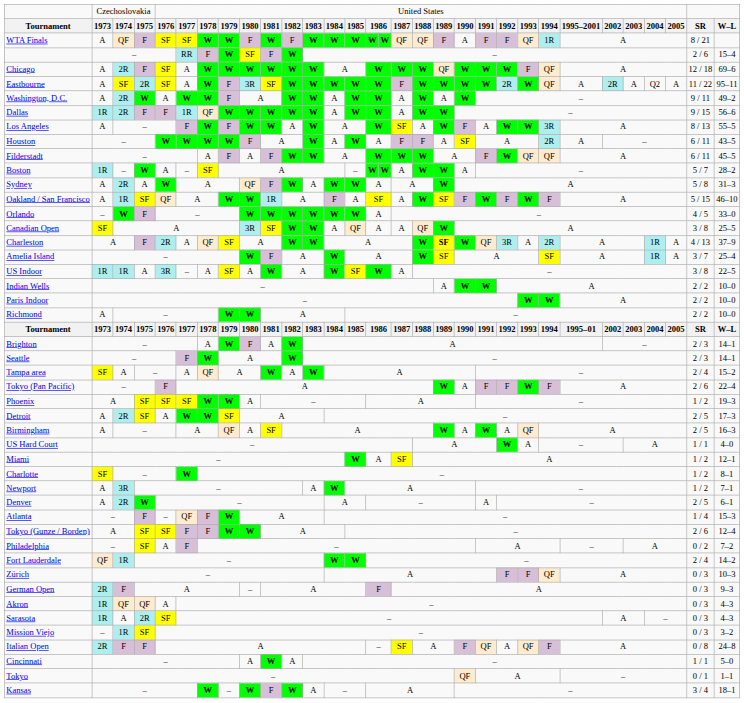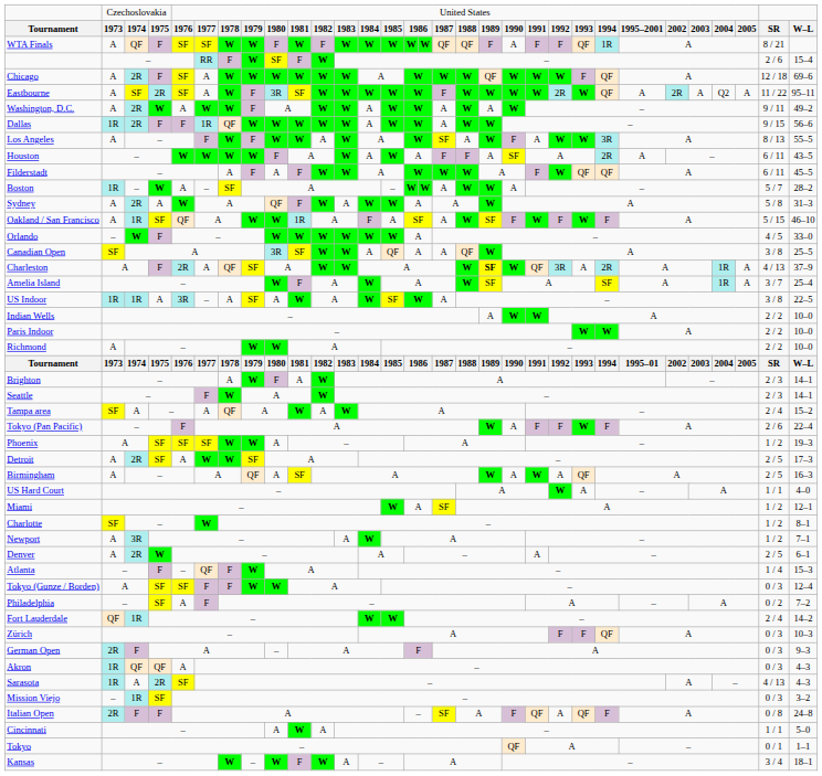 <table class=wikitable style=text-align:center;font-size:82%>
 <tr>
 <td></td>
 <td colspan=3>Czechoslovakia</td>
 <td colspan=25>United States</td>
 <td colspan=2></td>
 </tr>
 <tr>
 <th>Tournament</th>
 <th>1973</th>
 <th>1974</th>
 <th>1975</th>
 <th>1976</th>
 <th>1977</th>
 <th>1978</th>
 <th>1979</th>
 <th>1980</th>
 <th>1981</th>
 <th>1982</th>
 <th>1983</th>
 <th>1984</th>
 <th>1985</th>
 <th colspan=2>1986</th>
 <th>1987</th>
 <th>1988</th>
 <th>1989</th>
 <th>1990</th>
 <th>1991</th>
 <th>1992</th>
 <th>1993</th>
 <th>1994</th>
 <th>1995–2001</th>
 <th>2002</th>
 <th>2003</th>
 <th>2004</th>
 <th>2005</th>
 <th>SR</th>
 <th>W–L</th>
 </tr>
 <tr>
 <td align=left><a href='#'>WTA Finals</a></td>
 <td>A</td>
 <td bgcolor=ffebcd>QF</td>
 <td bgcolor=thistle>F</td>
 <td bgcolor=yellow>SF</td>
 <td bgcolor=yellow>SF</td>
 <td bgcolor=lime><strong>W</strong></td>
 <td bgcolor=lime><strong>W</strong></td>
 <td bgcolor=thistle>F</td>
 <td bgcolor=lime><strong>W</strong></td>
 <td bgcolor=thistle>F</td>
 <td bgcolor=lime><strong>W</strong></td>
 <td bgcolor=lime><strong>W</strong></td>
 <td bgcolor=lime><strong>W</strong></td>
 <td bgcolor=lime><strong>W</strong></td>
 <td bgcolor=lime><strong>W</strong></td>
 <td bgcolor=ffebcd>QF</td>
 <td bgcolor=ffebcd>QF</td>
 <td bgcolor=thistle>F</td>
 <td>A</td>
 <td bgcolor=thistle>F</td>
 <td bgcolor=thistle>F</td>
 <td bgcolor=ffebcd>QF</td>
 <td bgcolor=afeeee>1R</td>
 <td colspan=5>A</td>
 <td>8 / 21</td>
 <td></td>
 </tr>
 <tr>
 <td align=left></td>
 <td colspan=4>–</td>
 <td bgcolor=afeeee>RR</td>
 <td bgcolor=thistle>F</td>
 <td bgcolor=lime><strong>W</strong></td>
 <td bgcolor=yellow>SF</td>
 <td bgcolor=thistle>F</td>
 <td bgcolor=lime><strong>W</strong></td>
 <td colspan=18>–</td>
 <td>2 / 6</td>
 <td>15–4</td>
 </tr>
 <tr>
 <td align=left><a href='#'>Chicago</a></td>
 <td>A</td>
 <td bgcolor=afeeee>2R</td>
 <td bgcolor=thistle>F</td>
 <td bgcolor=yellow>SF</td>
 <td>A</td>
 <td bgcolor=lime><strong>W</strong></td>
 <td bgcolor=lime><strong>W</strong></td>
 <td bgcolor=lime><strong>W</strong></td>
 <td bgcolor=lime><strong>W</strong></td>
 <td bgcolor=lime><strong>W</strong></td>
 <td bgcolor=lime><strong>W</strong></td>
 <td colspan=2>A</td>
 <td colspan=2 bgcolor=lime><strong>W</strong></td>
 <td bgcolor=lime><strong>W</strong></td>
 <td bgcolor=lime><strong>W</strong></td>
 <td bgcolor=ffebcd>QF</td>
 <td bgcolor=lime><strong>W</strong></td>
 <td bgcolor=lime><strong>W</strong></td>
 <td bgcolor=lime><strong>W</strong></td>
 <td bgcolor=thistle>F</td>
 <td bgcolor=ffebcd>QF</td>
 <td colspan=5>A</td>
 <td>12 / 18</td>
 <td>69–6</td>
 </tr>
 <tr>
 <td align=left><a href='#'>Eastbourne</a></td>
 <td>A</td>
 <td bgcolor=yellow>SF</td>
 <td bgcolor=afeeee>2R</td>
 <td bgcolor=yellow>SF</td>
 <td>A</td>
 <td bgcolor=lime><strong>W</strong></td>
 <td bgcolor=thistle>F</td>
 <td bgcolor=afeeee>3R</td>
 <td bgcolor=yellow>SF</td>
 <td bgcolor=lime><strong>W</strong></td>
 <td bgcolor=lime><strong>W</strong></td>
 <td bgcolor=lime><strong>W</strong></td>
 <td bgcolor=lime><strong>W</strong></td>
 <td colspan=2 bgcolor=lime><strong>W</strong></td>
 <td bgcolor=thistle>F</td>
 <td bgcolor=lime><strong>W</strong></td>
 <td bgcolor=lime><strong>W</strong></td>
 <td bgcolor=lime><strong>W</strong></td>
 <td bgcolor=lime><strong>W</strong></td>
 <td bgcolor=afeeee>2R</td>
 <td bgcolor=lime><strong>W</strong></td>
 <td bgcolor=ffebcd>QF</td>
 <td>A</td>
 <td bgcolor=afeeee>2R</td>
 <td>A</td>
 <td>Q2</td>
 <td>A</td>
 <td>11 / 22</td>
 <td>95–11</td>
 </tr>
 <tr>
 <td align=left><a href='#'>Washington, D.C.</a></td>
 <td>A</td>
 <td bgcolor=afeeee>2R</td>
 <td bgcolor=lime><strong>W</strong></td>
 <td>A</td>
 <td bgcolor=lime><strong>W</strong></td>
 <td bgcolor=lime><strong>W</strong></td>
 <td bgcolor=thistle>F</td>
 <td colspan=2>A</td>
 <td bgcolor=lime><strong>W</strong></td>
 <td bgcolor=lime><strong>W</strong></td>
 <td>A</td>
 <td bgcolor=lime><strong>W</strong></td>
 <td colspan=2 bgcolor=lime><strong>W</strong></td>
 <td>A</td>
 <td bgcolor=lime><strong>W</strong></td>
 <td>A</td>
 <td bgcolor=lime><strong>W</strong></td>
 <td colspan=9>–</td>
 <td>9 / 11</td>
 <td>49–2</td>
 </tr>
 <tr>
 <td align=left><a href='#'>Dallas</a></td>
 <td bgcolor=afeeee>1R</td>
 <td bgcolor=afeeee>2R</td>
 <td bgcolor=thistle>F</td>
 <td bgcolor=thistle>F</td>
 <td bgcolor=afeeee>1R</td>
 <td bgcolor=ffebcd>QF</td>
 <td bgcolor=lime><strong>W</strong></td>
 <td bgcolor=lime><strong>W</strong></td>
 <td bgcolor=lime><strong>W</strong></td>
 <td bgcolor=lime><strong>W</strong></td>
 <td bgcolor=lime><strong>W</strong></td>
 <td>A</td>
 <td bgcolor=lime><strong>W</strong></td>
 <td colspan=2 bgcolor=lime><strong>W</strong></td>
 <td>A</td>
 <td bgcolor=lime><strong>W</strong></td>
 <td bgcolor=lime><strong>W</strong></td>
 <td colspan=10>–</td>
 <td>9 / 15</td>
 <td>56–6</td>
 </tr>
 <tr>
 <td align=left><a href='#'>Los Angeles</a></td>
 <td>A</td>
 <td colspan=3>–</td>
 <td bgcolor=thistle>F</td>
 <td bgcolor=lime><strong>W</strong></td>
 <td bgcolor=thistle>F</td>
 <td bgcolor=lime><strong>W</strong></td>
 <td bgcolor=lime><strong>W</strong></td>
 <td>A</td>
 <td bgcolor=lime><strong>W</strong></td>
 <td colspan=2>A</td>
 <td colspan=2 bgcolor=lime><strong>W</strong></td>
 <td bgcolor=yellow>SF</td>
 <td>A</td>
 <td bgcolor=lime><strong>W</strong></td>
 <td bgcolor=thistle>F</td>
 <td>A</td>
 <td bgcolor=lime><strong>W</strong></td>
 <td bgcolor=lime><strong>W</strong></td>
 <td bgcolor=afeeee>3R</td>
 <td colspan=5>A</td>
 <td>8 / 13</td>
 <td>55–5</td>
 </tr>
 <tr>
 <td align=left><a href='#'>Houston</a></td>
 <td colspan=3>–</td>
 <td bgcolor=lime><strong>W</strong></td>
 <td bgcolor=lime><strong>W</strong></td>
 <td bgcolor=lime><strong>W</strong></td>
 <td bgcolor=lime><strong>W</strong></td>
 <td bgcolor=thistle>F</td>
 <td colspan=2>A</td>
 <td bgcolor=lime><strong>W</strong></td>
 <td>A</td>
 <td bgcolor=lime><strong>W</strong></td>
 <td colspan=2>A</td>
 <td bgcolor=thistle>F</td>
 <td bgcolor=thistle>F</td>
 <td>A</td>
 <td bgcolor=yellow>SF</td>
 <td colspan=3>A</td>
 <td bgcolor=afeeee>2R</td>
 <td>A</td>
 <td colspan=4>–</td>
 <td>6 / 11</td>
 <td>43–5</td>
 </tr>
 <tr>
 <td align=left><a href='#'>Filderstadt</a></td>
 <td colspan=5>–</td>
 <td>A</td>
 <td bgcolor=thistle>F</td>
 <td>A</td>
 <td bgcolor=thistle>F</td>
 <td bgcolor=lime><strong>W</strong></td>
 <td bgcolor=lime><strong>W</strong></td>
 <td colspan=2>A</td>
 <td colspan=2 bgcolor=lime><strong>W</strong></td>
 <td bgcolor=lime><strong>W</strong></td>
 <td bgcolor=lime><strong>W</strong></td>
 <td colspan=2>A</td>
 <td bgcolor=thistle>F</td>
 <td bgcolor=lime><strong>W</strong></td>
 <td bgcolor=ffebcd>QF</td>
 <td bgcolor=ffebcd>QF</td>
 <td colspan=5>A</td>
 <td>6 / 11</td>
 <td>45–5</td>
 </tr>
 <tr>
 <td align=left><a href='#'>Boston</a></td>
 <td bgcolor=afeeee>1R</td>
 <td>–</td>
 <td bgcolor=lime><strong>W</strong></td>
 <td>A</td>
 <td>–</td>
 <td bgcolor=yellow>SF</td>
 <td colspan=6>A</td>
 <td>–</td>
 <td bgcolor=lime><strong>W</strong></td>
 <td bgcolor=lime><strong>W</strong></td>
 <td>A</td>
 <td bgcolor=lime><strong>W</strong></td>
 <td bgcolor=lime><strong>W</strong></td>
 <td>A</td>
 <td colspan=9>–</td>
 <td>5 / 7</td>
 <td>28–2</td>
 </tr>
 <tr>
 <td align=left><a href='#'>Sydney</a></td>
 <td>A</td>
 <td bgcolor=afeeee>2R</td>
 <td>A</td>
 <td bgcolor=lime><strong>W</strong></td>
 <td colspan=3>A</td>
 <td bgcolor=ffebcd>QF</td>
 <td bgcolor=thistle>F</td>
 <td bgcolor=lime><strong>W</strong></td>
 <td>A</td>
 <td bgcolor=lime><strong>W</strong></td>
 <td bgcolor=lime><strong>W</strong></td>
 <td colspan=2>A</td>
 <td colspan=2>A</td>
 <td bgcolor=lime><strong>W</strong></td>
 <td colspan=10>A</td>
 <td>5 / 8</td>
 <td>31–3</td>
 </tr>
 <tr>
 <td align=left><a href='#'>Oakland / San Francisco</a></td>
 <td>A</td>
 <td bgcolor=afeeee>1R</td>
 <td bgcolor=yellow>SF</td>
 <td bgcolor=ffebcd>QF</td>
 <td colspan=2>A</td>
 <td bgcolor=lime><strong>W</strong></td>
 <td bgcolor=lime><strong>W</strong></td>
 <td bgcolor=afeeee>1R</td>
 <td colspan=2>A</td>
 <td bgcolor=thistle>F</td>
 <td>A</td>
 <td colspan=2 bgcolor=yellow>SF</td>
 <td>A</td>
 <td bgcolor=lime><strong>W</strong></td>
 <td bgcolor=yellow>SF</td>
 <td bgcolor=thistle>F</td>
 <td bgcolor=lime><strong>W</strong></td>
 <td bgcolor=thistle>F</td>
 <td bgcolor=lime><strong>W</strong></td>
 <td bgcolor=thistle>F</td>
 <td colspan=5>A</td>
 <td>5 / 15</td>
 <td>46–10</td>
 </tr>
 <tr>
 <td align=left><a href='#'>Orlando</a></td>
 <td>–</td>
 <td bgcolor=lime><strong>W</strong></td>
 <td bgcolor=thistle>F</td>
 <td colspan=4>–</td>
 <td bgcolor=lime><strong>W</strong></td>
 <td bgcolor=lime><strong>W</strong></td>
 <td bgcolor=lime><strong>W</strong></td>
 <td bgcolor=lime><strong>W</strong></td>
 <td bgcolor=lime><strong>W</strong></td>
 <td bgcolor=lime><strong>W</strong></td>
 <td colspan=2>A</td>
 <td colspan=13>–</td>
 <td>4 / 5</td>
 <td>33–0</td>
 </tr>
 <tr>
 <td align=left><a href='#'>Canadian Open</a></td>
 <td bgcolor=yellow>SF</td>
 <td colspan=6>A</td>
 <td bgcolor=afeeee>3R</td>
 <td bgcolor=yellow>SF</td>
 <td bgcolor=lime><strong>W</strong></td>
 <td bgcolor=lime><strong>W</strong></td>
 <td>A</td>
 <td bgcolor=ffebcd>QF</td>
 <td colspan=2>A</td>
 <td>A</td>
 <td bgcolor=ffebcd>QF</td>
 <td bgcolor=lime><strong>W</strong></td>
 <td colspan=10>A</td>
 <td>3 / 8</td>
 <td>25–5</td>
 </tr>
 <tr>
 <td align=left><a href='#'>Charleston</a></td>
 <td colspan=2>A</td>
 <td bgcolor=thistle>F</td>
 <td bgcolor=afeeee>2R</td>
 <td>A</td>
 <td bgcolor=ffebcd>QF</td>
 <td bgcolor=yellow>SF</td>
 <td colspan=2>A</td>
 <td bgcolor=lime><strong>W</strong></td>
 <td bgcolor=lime><strong>W</strong></td>
 <td colspan=5>A</td>
 <td bgcolor=lime><strong>W</strong></td>
 <td bgcolor=yellow><strong>SF</strong></td>
 <td bgcolor=lime><strong>W</strong></td>
 <td bgcolor=ffebcd>QF</td>
 <td bgcolor=afeeee>3R</td>
 <td>A</td>
 <td bgcolor=afeeee>2R</td>
 <td colspan=3>A</td>
 <td bgcolor=afeeee>1R</td>
 <td>A</td>
 <td>4 / 13</td>
 <td>37–9</td>
 </tr>
 <tr>
 <td align=left><a href='#'>Amelia Island</a></td>
 <td colspan=7>–</td>
 <td bgcolor=lime><strong>W</strong></td>
 <td bgcolor=thistle>F</td>
 <td colspan=2>A</td>
 <td bgcolor=lime><strong>W</strong></td>
 <td colspan=4>A</td>
 <td bgcolor=lime><strong>W</strong></td>
 <td bgcolor=yellow>SF</td>
 <td colspan=4>A</td>
 <td bgcolor=yellow>SF</td>
 <td colspan=3>A</td>
 <td bgcolor=afeeee>1R</td>
 <td>A</td>
 <td>3 / 7</td>
 <td>25–4</td>
 </tr>
 <tr>
 <td align=left><a href='#'>US Indoor</a></td>
 <td bgcolor=afeeee>1R</td>
 <td bgcolor=afeeee>1R</td>
 <td>A</td>
 <td bgcolor=afeeee>3R</td>
 <td>–</td>
 <td>A</td>
 <td bgcolor=yellow>SF</td>
 <td>A</td>
 <td bgcolor=lime><strong>W</strong></td>
 <td colspan=2>A</td>
 <td bgcolor=lime><strong>W</strong></td>
 <td bgcolor=yellow>SF</td>
 <td colspan=2 bgcolor=lime><strong>W</strong></td>
 <td>A</td>
 <td colspan=12>–</td>
 <td>3 / 8</td>
 <td>22–5</td>
 </tr>
 <tr>
 <td align=left><a href='#'>Indian Wells</a></td>
 <td colspan=17>–</td>
 <td>A</td>
 <td bgcolor=lime><strong>W</strong></td>
 <td bgcolor=lime><strong>W</strong></td>
 <td colspan=8>A</td>
 <td>2 / 2</td>
 <td>10–0</td>
 </tr>
 <tr>
 <td align=left><a href='#'>Paris Indoor</a></td>
 <td colspan=21>–</td>
 <td bgcolor=lime><strong>W</strong></td>
 <td bgcolor=lime><strong>W</strong></td>
 <td colspan=5>A</td>
 <td>2 / 2</td>
 <td>10–0</td>
 </tr>
 <tr>
 <td align=left><a href='#'>Richmond</a></td>
 <td>A</td>
 <td colspan=5>–</td>
 <td bgcolor=lime><strong>W</strong></td>
 <td bgcolor=lime><strong>W</strong></td>
 <td colspan=4>A</td>
 <td colspan=16>–</td>
 <td>2 / 2</td>
 <td>10–0</td>
 </tr>
 <tr>
 <th>Tournament</th>
 <th>1973</th>
 <th>1974</th>
 <th>1975</th>
 <th>1976</th>
 <th>1977</th>
 <th>1978</th>
 <th>1979</th>
 <th>1980</th>
 <th>1981</th>
 <th>1982</th>
 <th>1983</th>
 <th>1984</th>
 <th>1985</th>
 <th colspan=2>1986</th>
 <th>1987</th>
 <th>1988</th>
 <th>1989</th>
 <th>1990</th>
 <th>1991</th>
 <th>1992</th>
 <th>1993</th>
 <th>1994</th>
 <th>1995–01</th>
 <th>2002</th>
 <th>2003</th>
 <th>2004</th>
 <th>2005</th>
 <th>SR</th>
 <th>W–L</th>
 </tr>
 <tr>
 <td align=left><a href='#'>Brighton</a></td>
 <td colspan=5>–</td>
 <td>A</td>
 <td bgcolor=lime><strong>W</strong></td>
 <td bgcolor=thistle>F</td>
 <td>A</td>
 <td bgcolor=lime><strong>W</strong></td>
 <td colspan=14>A</td>
 <td colspan=4>–</td>
 <td>2 / 3</td>
 <td>14–1</td>
 </tr>
 <tr>
 <td align=left><a href='#'>Seattle</a></td>
 <td colspan=4>–</td>
 <td bgcolor=thistle>F</td>
 <td bgcolor=lime><strong>W</strong></td>
 <td colspan=3>A</td>
 <td bgcolor=lime><strong>W</strong></td>
 <td colspan=18>–</td>
 <td>2 / 3</td>
 <td>14–1</td>
 </tr>
 <tr>
 <td align=left><a href='#'>Tampa area</a></td>
 <td bgcolor=yellow>SF</td>
 <td>A</td>
 <td colspan=2>–</td>
 <td>A</td>
 <td bgcolor=ffebcd>QF</td>
 <td colspan=2>A</td>
 <td bgcolor=lime><strong>W</strong></td>
 <td>A</td>
 <td bgcolor=lime><strong>W</strong></td>
 <td colspan=8>A</td>
 <td colspan=9>–</td>
 <td>2 / 4</td>
 <td>15–2</td>
 </tr>
 <tr>
 <td align=left><a href='#'>Tokyo (Pan Pacific)</a></td>
 <td colspan=3>–</td>
 <td bgcolor=thistle>F</td>
 <td colspan=13>A</td>
 <td bgcolor=lime><strong>W</strong></td>
 <td>A</td>
 <td bgcolor=thistle>F</td>
 <td bgcolor=thistle>F</td>
 <td bgcolor=lime><strong>W</strong></td>
 <td bgcolor=thistle>F</td>
 <td colspan=5>A</td>
 <td>2 / 6</td>
 <td>22–4</td>
 </tr>
 <tr>
 <td align=left><a href='#'>Phoenix</a></td>
 <td colspan=2>A</td>
 <td bgcolor=yellow>SF</td>
 <td bgcolor=yellow>SF</td>
 <td bgcolor=yellow>SF</td>
 <td bgcolor=lime><strong>W</strong></td>
 <td bgcolor=lime><strong>W</strong></td>
 <td>A</td>
 <td colspan=5>–</td>
 <td colspan=6>A</td>
 <td colspan=9>–</td>
 <td>1 / 2</td>
 <td>19–3</td>
 </tr>
 <tr>
 <td align=left><a href='#'>Detroit</a></td>
 <td>A</td>
 <td bgcolor=afeeee>2R</td>
 <td bgcolor=yellow>SF</td>
 <td>A</td>
 <td bgcolor=lime><strong>W</strong></td>
 <td bgcolor=lime><strong>W</strong></td>
 <td bgcolor=yellow>SF</td>
 <td colspan=4>A</td>
 <td colspan=17>–</td>
 <td>2 / 5</td>
 <td>17–3</td>
 </tr>
 <tr>
 <td align=left><a href='#'>Birmingham</a></td>
 <td>A</td>
 <td colspan=3>–</td>
 <td colspan=2>A</td>
 <td bgcolor=ffebcd>QF</td>
 <td>A</td>
 <td bgcolor=yellow>SF</td>
 <td colspan=8>A</td>
 <td bgcolor=lime><strong>W</strong></td>
 <td>A</td>
 <td bgcolor=lime><strong>W</strong></td>
 <td>A</td>
 <td bgcolor=ffebcd>QF</td>
 <td colspan=6>A</td>
 <td>2 / 5</td>
 <td>16–3</td>
 </tr>
 <tr>
 <td align=left><a href='#'>US Hard Court</a></td>
 <td colspan=16>–</td>
 <td colspan=4>A</td>
 <td bgcolor=lime><strong>W</strong></td>
 <td>A</td>
 <td colspan=3>–</td>
 <td colspan=3>A</td>
 <td>1 / 1</td>
 <td>4–0</td>
 </tr>
 <tr>
 <td align=left><a href='#'>Miami</a></td>
 <td colspan=12>–</td>
 <td bgcolor=lime><strong>W</strong></td>
 <td colspan=2>A</td>
 <td bgcolor=yellow>SF</td>
 <td colspan=12>A</td>
 <td>1 / 2</td>
 <td>12–1</td>
 </tr>
 <tr>
 <td align=left><a href='#'>Charlotte</a></td>
 <td bgcolor=yellow>SF</td>
 <td colspan=3>–</td>
 <td bgcolor=lime><strong>W</strong></td>
 <td colspan=23>–</td>
 <td>1 / 2</td>
 <td>8–1</td>
 </tr>
 <tr>
 <td align=left><a href='#'>Newport</a></td>
 <td>A</td>
 <td bgcolor=afeeee>3R</td>
 <td colspan=8>–</td>
 <td>A</td>
 <td bgcolor=lime><strong>W</strong></td>
 <td colspan=7>A</td>
 <td colspan=9>–</td>
 <td>1 / 2</td>
 <td>7–1</td>
 </tr>
 <tr>
 <td align=left><a href='#'>Denver</a></td>
 <td>A</td>
 <td bgcolor=afeeee>2R</td>
 <td bgcolor=lime><strong>W</strong></td>
 <td colspan=8>–</td>
 <td colspan=2>A</td>
 <td colspan=6>–</td>
 <td>A</td>
 <td colspan=8>–</td>
 <td>2 / 5</td>
 <td>6–1</td>
 </tr>
 <tr>
 <td align=left><a href='#'>Atlanta</a></td>
 <td colspan=2>–</td>
 <td bgcolor=thistle>F</td>
 <td>–</td>
 <td bgcolor=ffebcd>QF</td>
 <td bgcolor=thistle>F</td>
 <td bgcolor=lime><strong>W</strong></td>
 <td colspan=4>A</td>
 <td colspan=17>–</td>
 <td>1 / 4</td>
 <td>15–3</td>
 </tr>
 <tr>
 <td align=left><a href='#'>Tokyo (Gunze / Borden)</a></td>
 <td colspan=2>A</td>
 <td bgcolor=yellow>SF</td>
 <td bgcolor=yellow>SF</td>
 <td bgcolor=thistle>F</td>
 <td bgcolor=thistle>F</td>
 <td bgcolor=lime><strong>W</strong></td>
 <td bgcolor=lime><strong>W</strong></td>
 <td colspan=4>A</td>
 <td colspan=16>–</td>
-<td>2 / 6</td>
+<td>0 / 3</td>
 <td>12–4</td>
 </tr>
 <tr>
 <td align=left><a href='#'>Philadelphia</a></td>
 <td colspan=2>–</td>
 <td bgcolor=yellow>SF</td>
 <td>A</td>
 <td bgcolor=thistle>F</td>
 <td colspan=14>–</td>
 <td colspan=4>A</td>
 <td colspan=2>–</td>
 <td colspan=3>A</td>
 <td>0 / 2</td>
 <td>7–2</td>
 </tr>
 <tr>
 <td align=left><a href='#'>Fort Lauderdale</a></td>
 <td bgcolor=ffebcd>QF</td>
 <td bgcolor=afeeee>1R</td>
 <td colspan=9>–</td>
 <td bgcolor=lime><strong>W</strong></td>
 <td bgcolor=lime><strong>W</strong></td>
 <td colspan=15>–</td>
 <td>2 / 4</td>
 <td>14–2</td>
 </tr>
 <tr>
 <td align=left><a href='#'>Zürich</a></td>
 <td colspan=11>–</td>
 <td colspan=9>A</td>
 <td bgcolor=thistle>F</td>
 <td bgcolor=thistle>F</td>
 <td bgcolor=ffebcd>QF</td>
 <td colspan=5>A</td>
 <td>0 / 3</td>
 <td>10–3</td>
 </tr>
 <tr>
 <td align=left><a href='#'>German Open</a></td>
 <td bgcolor=afeeee>2R</td>
 <td bgcolor=thistle>F</td>
 <td colspan=5>A</td>
 <td>–</td>
 <td colspan=5>A</td>
 <td colspan=2 bgcolor=thistle>F</td>
 <td colspan=13>A</td>
 <td>0 / 3</td>
 <td>9–3</td>
 </tr>
 <tr>
 <td align=left><a href='#'>Akron</a></td>
 <td bgcolor=afeeee>1R</td>
 <td bgcolor=ffebcd>QF</td>
 <td bgcolor=ffebcd>QF</td>
 <td>A</td>
 <td colspan=24>–</td>
 <td>0 / 3</td>
 <td>4–3</td>
 </tr>
 <tr>
 <td align=left><a href='#'>Sarasota</a></td>
 <td bgcolor=afeeee>1R</td>
 <td>A</td>
 <td bgcolor=afeeee>2R</td>
 <td bgcolor=yellow>SF</td>
 <td colspan=20>–</td>
 <td colspan=2>A</td>
 <td colspan=2>–</td>
-<td>0 / 3</td>
+<td>4 / 13</td>
 <td>4–3</td>
 </tr>
 <tr>
 <td align=left><a href='#'>Mission Viejo</a></td>
 <td>–</td>
 <td bgcolor=afeeee>1R</td>
 <td bgcolor=yellow>SF</td>
 <td colspan=25>–</td>
 <td>0 / 3</td>
 <td>3–2</td>
 </tr>
 <tr>
 <td align=left><a href='#'>Italian Open</a></td>
 <td bgcolor=afeeee>2R</td>
 <td bgcolor=thistle>F</td>
 <td bgcolor=thistle>F</td>
 <td colspan=10>A</td>
 <td colspan=2>–</td>
 <td bgcolor=yellow>SF</td>
 <td colspan=2>A</td>
 <td bgcolor=thistle>F</td>
 <td bgcolor=ffebcd>QF</td>
 <td>A</td>
 <td bgcolor=ffebcd>QF</td>
 <td bgcolor=thistle>F</td>
 <td colspan=5>A</td>
 <td>0 / 8</td>
 <td>24–8</td>
 </tr>
 <tr>
 <td align=left><a href='#'>Cincinnati</a></td>
 <td colspan=7>–</td>
 <td>A</td>
 <td bgcolor=lime><strong>W</strong></td>
 <td>A</td>
 <td colspan=18>–</td>
 <td>1 / 1</td>
 <td>5–0</td>
 </tr>
 <tr>
 <td align=left><a href='#'>Tokyo</a></td>
 <td colspan=18>–</td>
 <td bgcolor=ffebcd>QF</td>
 <td colspan=4>A</td>
 <td colspan=5>–</td>
 <td>0 / 1</td>
 <td>1–1</td>
 </tr>
 <tr>
 <td align=left><a href='#'>Kansas</a></td>
 <td colspan=5>–</td>
 <td bgcolor=lime><strong>W</strong></td>
 <td>–</td>
 <td bgcolor=lime><strong>W</strong></td>
 <td bgcolor=thistle>F</td>
 <td bgcolor=lime><strong>W</strong></td>
 <td>A</td>
 <td colspan=2>–</td>
 <td colspan=5>A</td>
 <td colspan=10>–</td>
 <td>3 / 4</td>
 <td>18–1</td>
 </tr>
 </table>
